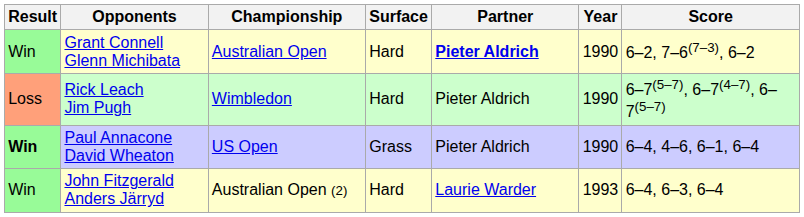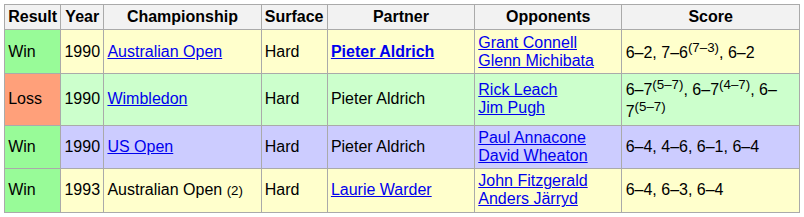 <table class="sortable wikitable">
 <tr>
 <th style="width:40px">Result</th>
-<th style="width:140px">Opponents</th>
+<th style="width:30px">Year</th>
 <th style="width:150px">Championship</th>
 <th style="width:50px">Surface</th>
 <th style="width:140px">Partner</th>
-<th style="width:30px">Year</th>
+<th style="width:140px">Opponents</th>
 <th style="width:170px"  class="unsortable">Score</th>
 </tr>
 <tr style="background:#ffffcc;">
 <td style="background:#98fb98;">Win</td>
-<td> <a href='#'>Grant Connell</a><br> <a href='#'>Glenn Michibata</a></td>
+<td>1990</td>
 <td><a href='#'>Australian Open</a></td>
 <td>Hard</td>
 <td><strong> <a href='#'>Pieter Aldrich</a></strong></td>
-<td>1990</td>
+<td> <a href='#'>Grant Connell</a><br> <a href='#'>Glenn Michibata</a></td>
 <td>6–2, 7–6<sup>(7–3)</sup>, 6–2</td>
 </tr>
 <tr style="background:#ccffcc;">
 <td style="background:#ffa07a;">Loss</td>
-<td> <a href='#'>Rick Leach</a><br> <a href='#'>Jim Pugh</a></td>
+<td>1990</td>
 <td><a href='#'>Wimbledon</a></td>
 <td>Hard</td>
 <td> Pieter Aldrich</td>
-<td>1990</td>
+<td> <a href='#'>Rick Leach</a><br> <a href='#'>Jim Pugh</a></td>
 <td>6–7<sup>(5–7)</sup>, 6–7<sup>(4–7)</sup>, 6–7<sup>(5–7)</sup></td>
 </tr>
 <tr style="background:#ccccff;">
-<td style="background:#98fb98;"><strong>Win</strong></td>
+<td style="background:#98fb98;">Win</td>
+<td>1990</td>
+<td><a href='#'>US Open</a></td>
+<td>Hard</td>
+<td> Pieter Aldrich</td>
 <td> <a href='#'>Paul Annacone</a><br> <a href='#'>David Wheaton</a></td>
-<td><a href='#'>US Open</a></td>
-<td>Grass</td>
-<td> Pieter Aldrich</td>
-<td>1990</td>
 <td>6–4, 4–6, 6–1, 6–4</td>
 </tr>
 <tr style="background:#ffffcc;">
 <td style="background:#98fb98;">Win</td>
-<td> <a href='#'>John Fitzgerald</a><br> <a href='#'>Anders Järryd</a></td>
+<td>1993</td>
 <td>Australian Open <small>(2)</small></td>
 <td>Hard</td>
 <td> <a href='#'>Laurie Warder</a></td>
-<td>1993</td>
+<td> <a href='#'>John Fitzgerald</a><br> <a href='#'>Anders Järryd</a></td>
 <td>6–4, 6–3, 6–4</td>
 </tr>
 </table>
